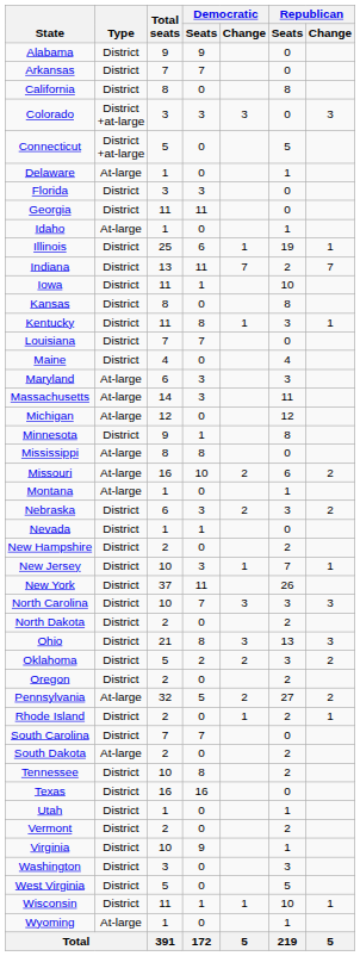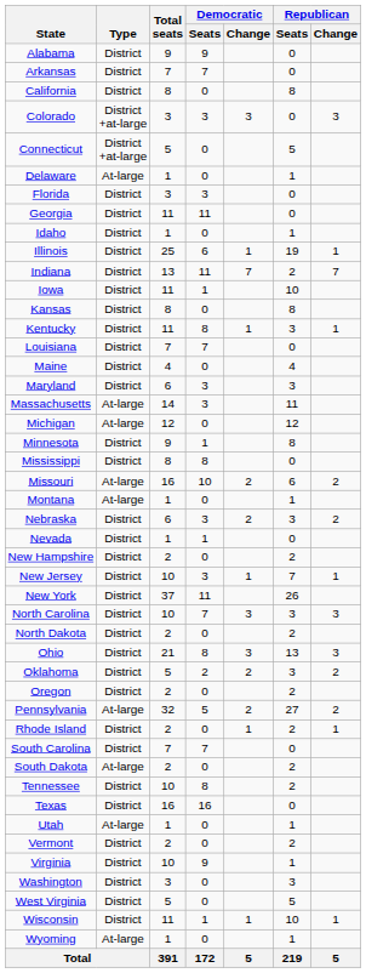 <table class=wikitable style="text-align:center">
 <tr valign=bottom>
 <th rowspan=2>State</th>
 <th rowspan=2>Type</th>
 <th rowspan=2>Total<br>seats</th>
 <th colspan=2 ><a href='#'>Democratic</a></th>
 <th colspan=2 ><a href='#'>Republican</a></th>
 </tr>
 <tr>
 <th>Seats</th>
 <th>Change</th>
 <th>Seats</th>
 <th>Change</th>
 </tr>
 <tr>
 <td><a href='#'>Alabama</a></td>
 <td>District</td>
 <td>9</td>
 <td>9</td>
 <td></td>
 <td>0</td>
 <td></td>
 </tr>
 <tr>
 <td><a href='#'>Arkansas</a></td>
 <td>District</td>
 <td>7</td>
 <td>7</td>
 <td></td>
 <td>0</td>
 <td></td>
 </tr>
 <tr>
 <td><a href='#'>California</a></td>
 <td>District</td>
 <td>8</td>
 <td>0</td>
 <td></td>
 <td>8</td>
 <td></td>
 </tr>
 <tr>
 <td><a href='#'>Colorado</a></td>
 <td>District<br>+at-large</td>
 <td>3</td>
 <td>3</td>
 <td> 3</td>
 <td>0</td>
 <td> 3</td>
 </tr>
 <tr>
 <td><a href='#'>Connecticut</a></td>
 <td>District<br>+at-large</td>
 <td>5</td>
 <td>0</td>
 <td></td>
 <td>5</td>
 <td></td>
 </tr>
 <tr>
 <td><a href='#'>Delaware</a></td>
 <td>At-large</td>
 <td>1</td>
 <td>0</td>
 <td></td>
 <td>1</td>
 <td></td>
 </tr>
 <tr>
 <td><a href='#'>Florida</a></td>
 <td>District</td>
 <td>3</td>
 <td>3</td>
 <td></td>
 <td>0</td>
 <td></td>
 </tr>
 <tr>
 <td><a href='#'>Georgia</a></td>
 <td>District</td>
 <td>11</td>
 <td>11</td>
 <td></td>
 <td>0</td>
 <td></td>
 </tr>
 <tr>
 <td><a href='#'>Idaho</a></td>
-<td>At-large</td>
+<td>District</td>
 <td>1</td>
 <td>0</td>
 <td></td>
 <td>1</td>
 <td></td>
 </tr>
 <tr>
 <td><a href='#'>Illinois</a></td>
 <td>District</td>
 <td>25</td>
 <td>6</td>
 <td> 1</td>
 <td>19</td>
 <td> 1</td>
 </tr>
 <tr>
 <td><a href='#'>Indiana</a></td>
 <td>District</td>
 <td>13</td>
 <td>11</td>
 <td> 7</td>
 <td>2</td>
 <td> 7</td>
 </tr>
 <tr>
 <td><a href='#'>Iowa</a></td>
 <td>District</td>
 <td>11</td>
 <td>1</td>
 <td></td>
 <td>10</td>
 <td></td>
 </tr>
 <tr>
 <td><a href='#'>Kansas</a></td>
 <td>District</td>
 <td>8</td>
 <td>0</td>
 <td></td>
 <td>8</td>
 <td></td>
 </tr>
 <tr>
 <td><a href='#'>Kentucky</a></td>
 <td>District</td>
 <td>11</td>
 <td>8</td>
 <td> 1</td>
 <td>3</td>
 <td> 1</td>
 </tr>
 <tr>
 <td><a href='#'>Louisiana</a></td>
 <td>District</td>
 <td>7</td>
 <td>7</td>
 <td></td>
 <td>0</td>
 <td></td>
 </tr>
 <tr>
 <td><a href='#'>Maine</a></td>
 <td>District</td>
 <td>4</td>
 <td>0</td>
 <td></td>
 <td>4</td>
 <td></td>
 </tr>
 <tr>
 <td><a href='#'>Maryland</a></td>
-<td>At-large</td>
+<td>District</td>
 <td>6</td>
 <td>3</td>
 <td></td>
 <td>3</td>
 <td></td>
 </tr>
 <tr>
 <td><a href='#'>Massachusetts</a></td>
 <td>At-large</td>
 <td>14</td>
 <td>3</td>
 <td></td>
 <td>11</td>
 <td></td>
 </tr>
 <tr>
 <td><a href='#'>Michigan</a></td>
 <td>At-large</td>
 <td>12</td>
 <td>0</td>
 <td></td>
 <td>12</td>
 <td></td>
 </tr>
 <tr>
 <td><a href='#'>Minnesota</a></td>
 <td>District</td>
 <td>9</td>
 <td>1</td>
 <td></td>
 <td>8</td>
 <td></td>
 </tr>
 <tr>
 <td><a href='#'>Mississippi</a></td>
-<td>At-large</td>
+<td>District</td>
 <td>8</td>
 <td>8</td>
 <td></td>
 <td>0</td>
 <td></td>
 </tr>
 <tr>
 <td><a href='#'>Missouri</a></td>
 <td>At-large</td>
 <td>16</td>
 <td>10</td>
 <td> 2</td>
 <td>6</td>
 <td> 2</td>
 </tr>
 <tr>
 <td><a href='#'>Montana</a></td>
 <td>At-large</td>
 <td>1</td>
 <td>0</td>
 <td></td>
 <td>1</td>
 <td></td>
 </tr>
 <tr>
 <td><a href='#'>Nebraska</a></td>
 <td>District</td>
 <td>6</td>
 <td>3</td>
 <td> 2</td>
 <td>3</td>
 <td> 2</td>
 </tr>
 <tr>
 <td><a href='#'>Nevada</a></td>
 <td>District</td>
 <td>1</td>
 <td>1</td>
 <td></td>
 <td>0</td>
 <td></td>
 </tr>
 <tr>
 <td><a href='#'>New Hampshire</a></td>
 <td>District</td>
 <td>2</td>
 <td>0</td>
 <td></td>
 <td>2</td>
 <td></td>
 </tr>
 <tr>
 <td><a href='#'>New Jersey</a></td>
 <td>District</td>
 <td>10</td>
 <td>3</td>
 <td> 1</td>
 <td>7</td>
 <td> 1</td>
 </tr>
 <tr>
 <td><a href='#'>New York</a></td>
 <td>District</td>
 <td>37</td>
 <td>11</td>
 <td></td>
 <td>26</td>
 <td></td>
 </tr>
 <tr>
 <td><a href='#'>North Carolina</a></td>
 <td>District</td>
 <td>10</td>
 <td>7</td>
 <td> 3</td>
 <td>3</td>
 <td> 3</td>
 </tr>
 <tr>
 <td><a href='#'>North Dakota</a></td>
 <td>District</td>
 <td>2</td>
 <td>0</td>
 <td></td>
 <td>2</td>
 <td></td>
 </tr>
 <tr>
 <td><a href='#'>Ohio</a></td>
 <td>District</td>
 <td>21</td>
 <td>8</td>
 <td> 3</td>
 <td>13</td>
 <td> 3</td>
 </tr>
 <tr>
 <td><a href='#'>Oklahoma</a></td>
 <td>District</td>
 <td>5</td>
 <td>2</td>
 <td> 2</td>
 <td>3</td>
 <td> 2</td>
 </tr>
 <tr>
 <td><a href='#'>Oregon</a></td>
 <td>District</td>
 <td>2</td>
 <td>0</td>
 <td></td>
 <td>2</td>
 <td></td>
 </tr>
 <tr>
 <td><a href='#'>Pennsylvania</a></td>
 <td>At-large</td>
 <td>32</td>
 <td>5</td>
 <td> 2</td>
 <td>27</td>
 <td> 2</td>
 </tr>
 <tr>
 <td><a href='#'>Rhode Island</a></td>
 <td>District</td>
 <td>2</td>
 <td>0</td>
 <td> 1</td>
 <td>2</td>
 <td> 1</td>
 </tr>
 <tr>
 <td><a href='#'>South Carolina</a></td>
 <td>District</td>
 <td>7</td>
 <td>7</td>
 <td></td>
 <td>0</td>
 <td></td>
 </tr>
 <tr>
 <td><a href='#'>South Dakota</a></td>
 <td>At-large</td>
 <td>2</td>
 <td>0</td>
 <td></td>
 <td>2</td>
 <td></td>
 </tr>
 <tr>
 <td><a href='#'>Tennessee</a></td>
 <td>District</td>
 <td>10</td>
 <td>8</td>
 <td></td>
 <td>2</td>
 <td></td>
 </tr>
 <tr>
 <td><a href='#'>Texas</a></td>
 <td>District</td>
 <td>16</td>
 <td>16</td>
 <td></td>
 <td>0</td>
 <td></td>
 </tr>
 <tr>
 <td><a href='#'>Utah</a></td>
-<td>District</td>
+<td>At-large</td>
 <td>1</td>
 <td>0</td>
 <td></td>
 <td>1</td>
 <td></td>
 </tr>
 <tr>
 <td><a href='#'>Vermont</a></td>
 <td>District</td>
 <td>2</td>
 <td>0</td>
 <td></td>
 <td>2</td>
 <td></td>
 </tr>
 <tr>
 <td><a href='#'>Virginia</a></td>
 <td>District</td>
 <td>10</td>
 <td>9</td>
 <td></td>
 <td>1</td>
 <td></td>
 </tr>
 <tr>
 <td><a href='#'>Washington</a></td>
 <td>District</td>
 <td>3</td>
 <td>0</td>
 <td></td>
 <td>3</td>
 <td></td>
 </tr>
 <tr>
 <td><a href='#'>West Virginia</a></td>
 <td>District</td>
 <td>5</td>
 <td>0</td>
 <td></td>
 <td>5</td>
 <td></td>
 </tr>
 <tr>
 <td><a href='#'>Wisconsin</a></td>
 <td>District</td>
 <td>11</td>
 <td>1</td>
 <td> 1</td>
 <td>10</td>
 <td> 1</td>
 </tr>
 <tr>
 <td><a href='#'>Wyoming</a></td>
 <td>At-large</td>
 <td>1</td>
 <td>0</td>
 <td></td>
 <td>1</td>
 <td></td>
 </tr>
 <tr>
 <th colspan=2>Total</th>
 <th>391</th>
 <th>172<br></th>
 <th> 5</th>
 <th>219<br></th>
 <th> 5</th>
 </tr>
 </table>
